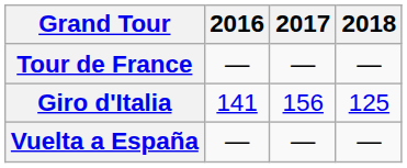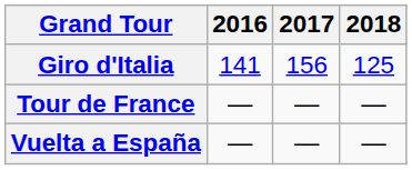 <table class="wikitable plainrowheaders">
 <tr>
 <th scope="col"><a href='#'>Grand Tour</a></th>
 <th scope="col">2016</th>
 <th scope="col">2017</th>
 <th scope="col">2018</th>
 </tr>
 <tr style="text-align:center;">
+<th scope="row"> <a href='#'>Giro d'Italia</a></th>
+<td><a href='#'>141</a></td>
+<td><a href='#'>156</a></td>
+<td><a href='#'>125</a></td>
+</tr>
+<tr style="text-align:center;">
 <th scope="row"> <a href='#'>Tour de France</a></th>
 <td>—</td>
 <td>—</td>
 <td>—</td>
-</tr>
-<tr style="text-align:center;">
-<th scope="row"> <a href='#'>Giro d'Italia</a></th>
-<td><a href='#'>141</a></td>
-<td><a href='#'>156</a></td>
-<td><a href='#'>125</a></td>
 </tr>
 <tr style="text-align:center;">
 <th scope="row"> <a href='#'>Vuelta a España</a></th>
 <td>—</td>
 <td>—</td>
 <td>—</td>
 </tr>
 </table>
